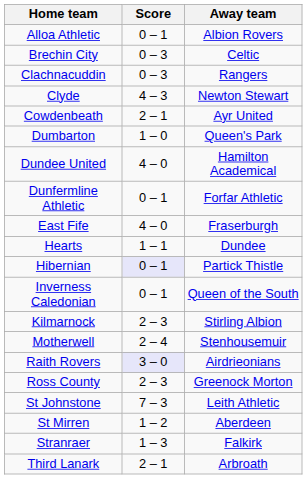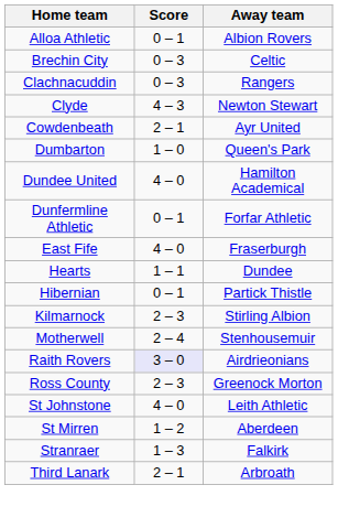 <table class="wikitable" style="text-align: center">
 <tr>
 <th width=140>Home team</th>
 <th width=70>Score</th>
 <th width=140>Away team</th>
 </tr>
 <tr>
 <td><a href='#'>Alloa Athletic</a></td>
 <td>0 – 1</td>
 <td><a href='#'>Albion Rovers</a></td>
 </tr>
 <tr>
 <td><a href='#'>Brechin City</a></td>
 <td>0 – 3</td>
 <td><a href='#'>Celtic</a></td>
 </tr>
 <tr>
 <td><a href='#'>Clachnacuddin</a></td>
 <td>0 – 3</td>
 <td><a href='#'>Rangers</a></td>
 </tr>
 <tr>
 <td><a href='#'>Clyde</a></td>
 <td>4 – 3</td>
 <td><a href='#'>Newton Stewart</a></td>
 </tr>
 <tr>
 <td><a href='#'>Cowdenbeath</a></td>
 <td>2 – 1</td>
 <td><a href='#'>Ayr United</a></td>
 </tr>
 <tr>
 <td><a href='#'>Dumbarton</a></td>
 <td>1 – 0</td>
 <td><a href='#'>Queen's Park</a></td>
 </tr>
 <tr>
 <td><a href='#'>Dundee United</a></td>
 <td>4 – 0</td>
 <td><a href='#'>Hamilton Academical</a></td>
 </tr>
 <tr>
 <td><a href='#'>Dunfermline Athletic</a></td>
 <td>0 – 1</td>
 <td><a href='#'>Forfar Athletic</a></td>
 </tr>
 <tr>
 <td><a href='#'>East Fife</a></td>
 <td>4 – 0</td>
 <td><a href='#'>Fraserburgh</a></td>
 </tr>
 <tr>
 <td><a href='#'>Hearts</a></td>
 <td>1 – 1</td>
 <td><a href='#'>Dundee</a></td>
 </tr>
 <tr>
 <td><a href='#'>Hibernian</a></td>
-<td style="background: lavender;">0 – 1</td>
+<td>0 – 1</td>
 <td><a href='#'>Partick Thistle</a></td>
-</tr>
-<tr>
-<td><a href='#'>Inverness Caledonian</a></td>
-<td>0 – 1</td>
-<td><a href='#'>Queen of the South</a></td>
 </tr>
 <tr>
 <td><a href='#'>Kilmarnock</a></td>
 <td>2 – 3</td>
 <td><a href='#'>Stirling Albion</a></td>
 </tr>
 <tr>
 <td><a href='#'>Motherwell</a></td>
 <td>2 – 4</td>
 <td><a href='#'>Stenhousemuir</a></td>
 </tr>
 <tr>
 <td><a href='#'>Raith Rovers</a></td>
 <td style="background: lavender;">3 – 0</td>
 <td><a href='#'>Airdrieonians</a></td>
 </tr>
 <tr>
 <td><a href='#'>Ross County</a></td>
 <td>2 – 3</td>
 <td><a href='#'>Greenock Morton</a></td>
 </tr>
 <tr>
 <td><a href='#'>St Johnstone</a></td>
-<td>7 – 3</td>
+<td>4 – 0</td>
 <td><a href='#'>Leith Athletic</a></td>
 </tr>
 <tr>
 <td><a href='#'>St Mirren</a></td>
 <td>1 – 2</td>
 <td><a href='#'>Aberdeen</a></td>
 </tr>
 <tr>
 <td><a href='#'>Stranraer</a></td>
 <td>1 – 3</td>
 <td><a href='#'>Falkirk</a></td>
 </tr>
 <tr>
 <td><a href='#'>Third Lanark</a></td>
 <td>2 – 1</td>
 <td><a href='#'>Arbroath</a></td>
 </tr>
 </table>
